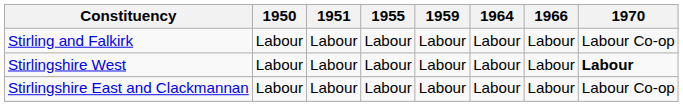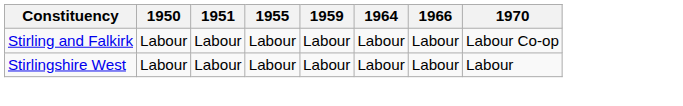 <table class="wikitable sortable">
 <tr>
 <th>Constituency</th>
 <th>1950</th>
 <th>1951</th>
 <th>1955</th>
 <th>1959</th>
 <th>1964</th>
 <th>1966</th>
 <th>1970</th>
 </tr>
 <tr>
 <td><a href='#'>Stirling and Falkirk</a></td>
 <td bgcolor=>Labour</td>
 <td bgcolor=>Labour</td>
 <td bgcolor=>Labour</td>
 <td bgcolor=>Labour</td>
 <td bgcolor=>Labour</td>
 <td bgcolor=>Labour</td>
 <td bgcolor=>Labour Co-op</td>
 </tr>
 <tr>
 <td><a href='#'>Stirlingshire West</a></td>
 <td bgcolor=>Labour</td>
 <td bgcolor=>Labour</td>
 <td bgcolor=>Labour</td>
 <td bgcolor=>Labour</td>
 <td bgcolor=>Labour</td>
 <td bgcolor=>Labour</td>
-<td bgcolor=><strong>Labour</strong></td>
-</tr>
-<tr>
-<td><a href='#'>Stirlingshire East and Clackmannan</a></td>
 <td bgcolor=>Labour</td>
-<td bgcolor=>Labour</td>
-<td bgcolor=>Labour</td>
-<td bgcolor=>Labour</td>
-<td bgcolor=>Labour</td>
-<td bgcolor=>Labour</td>
-<td bgcolor=>Labour Co-op</td>
 </tr>
 </table>
